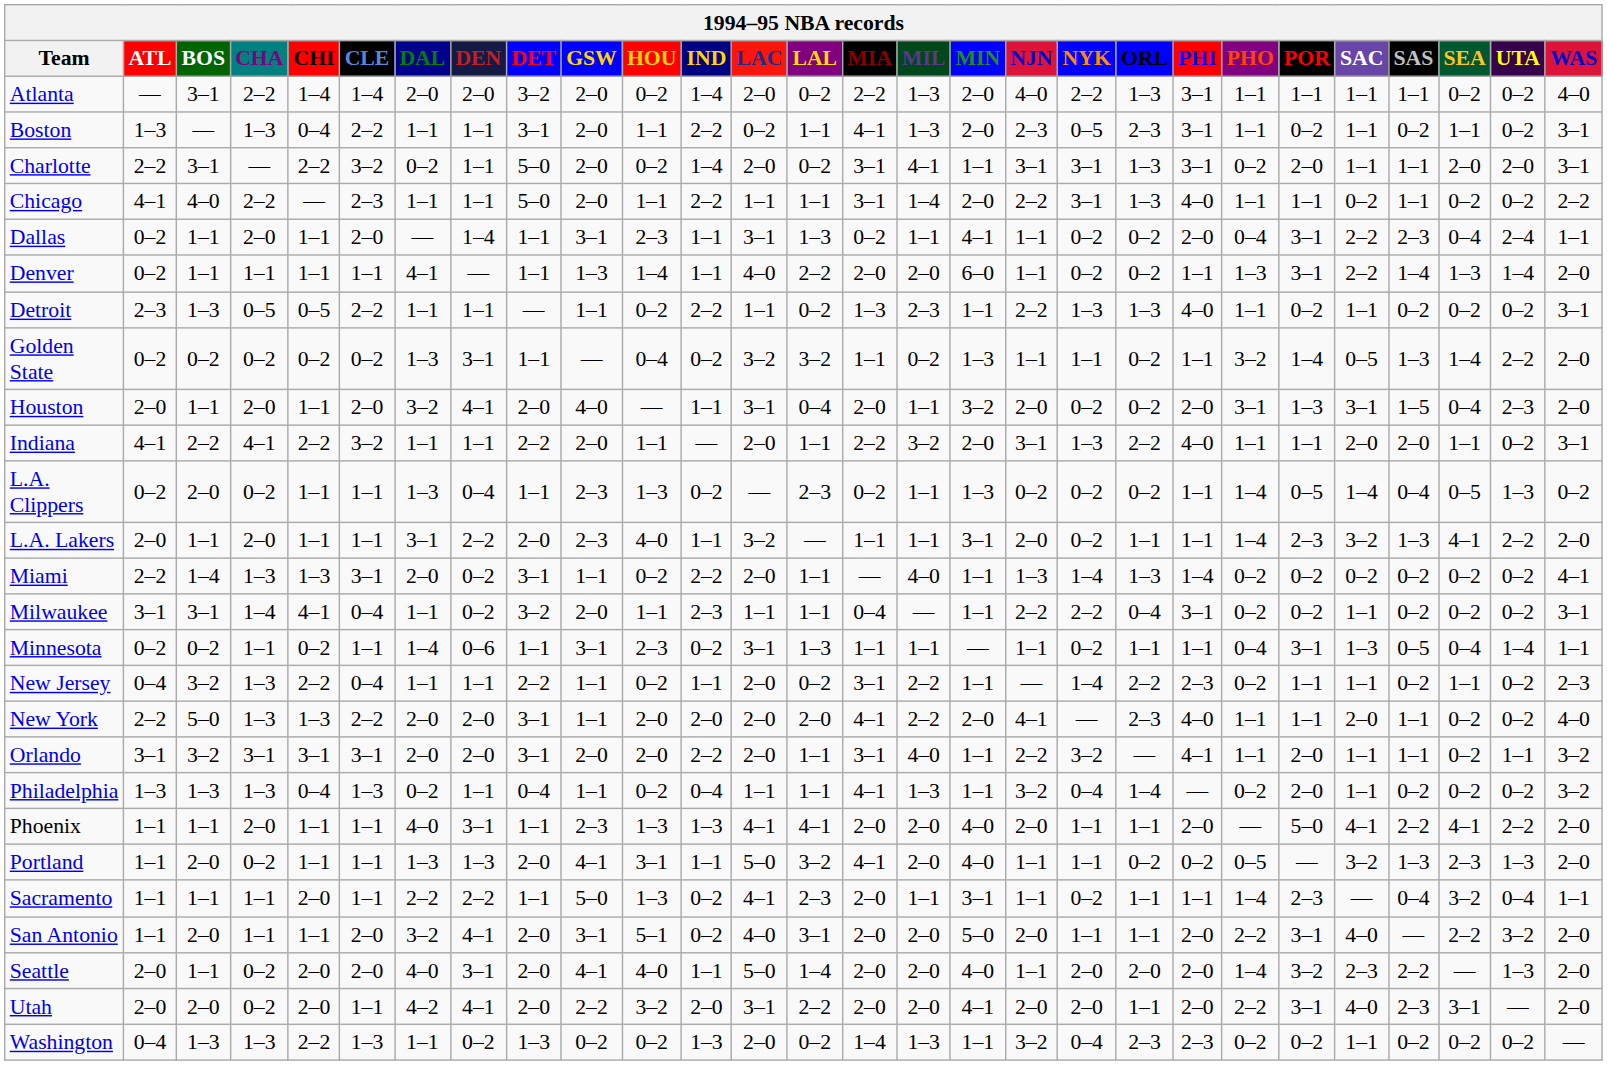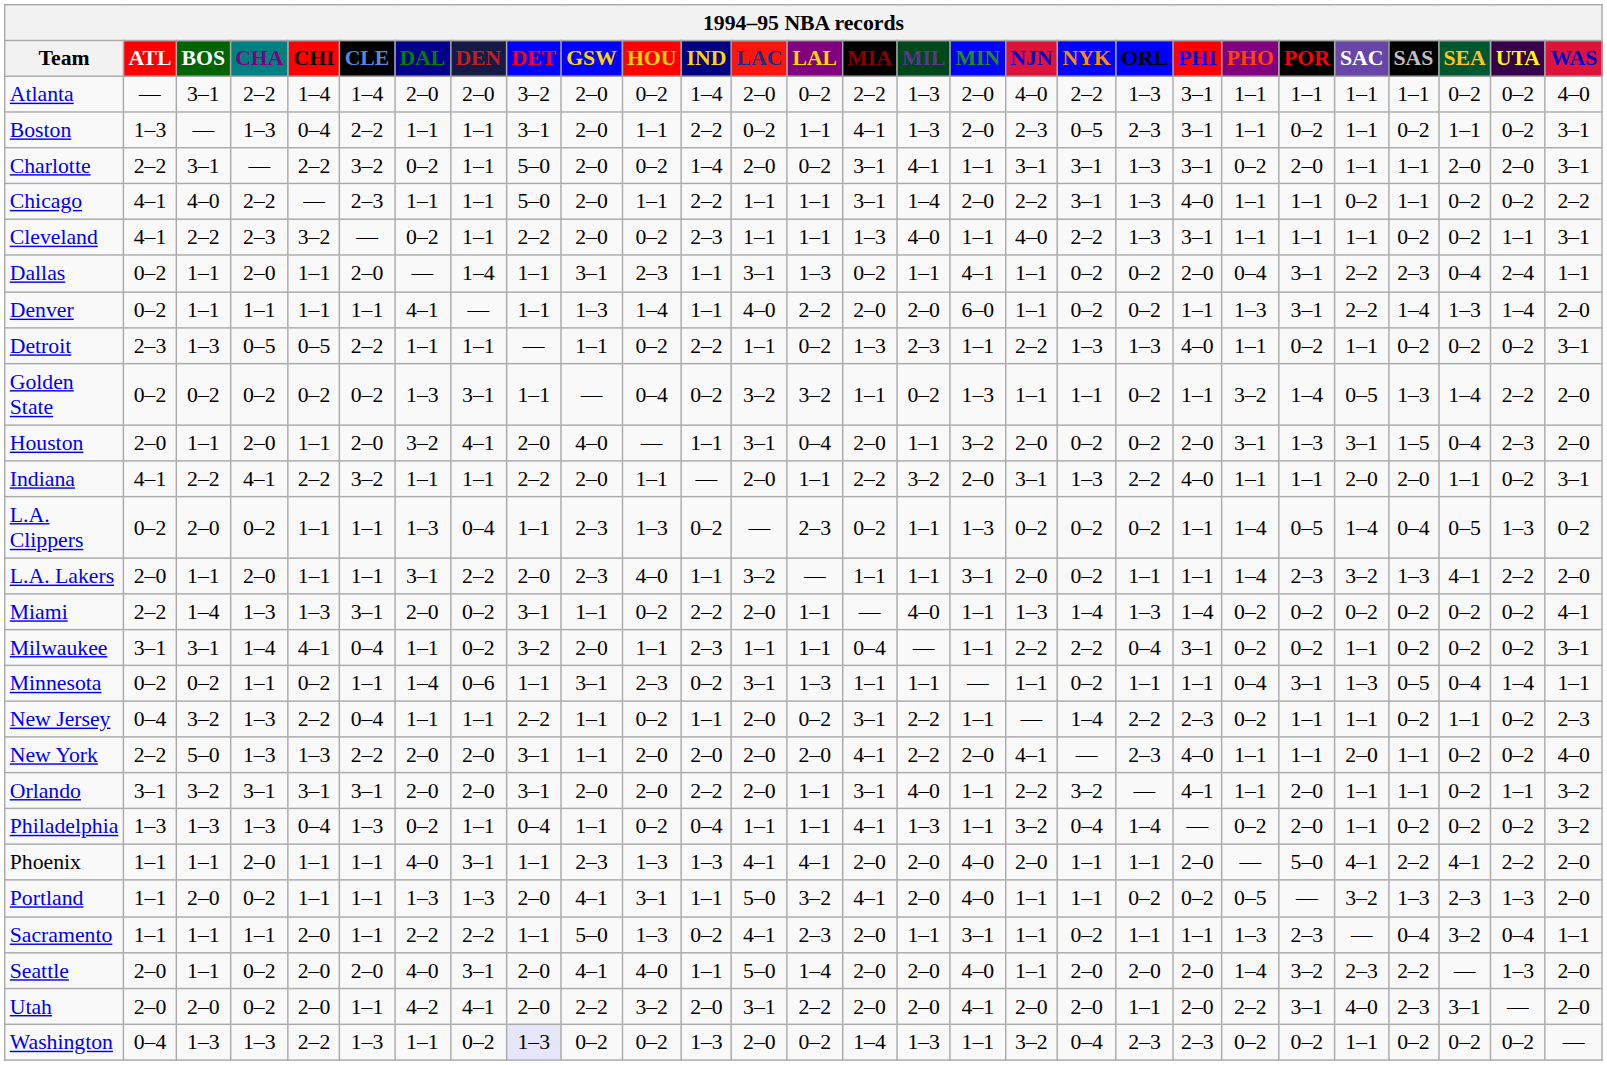 <table class="wikitable" style="font-size:95%; text-align:center;">
 <tr>
 <th colspan=28>1994–95 NBA records</th>
 </tr>
 <tr>
 <th width=100>Team</th>
 <th style="background:#FF0000;color:#FFFFFF;width=35">ATL</th>
 <th style="background:#006400;color:#FFFFFF;width=35">BOS</th>
 <th style="background:#008080;color:#800080;width=35">CHA</th>
 <th style="background:#FF0000;color:#000000;width=35">CHI</th>
 <th style="background:#000000;color:#5787DC;width=35">CLE</th>
 <th style="background:#00008B;color:#008000;width=35">DAL</th>
 <th style="background:#141A44;color:#BC2224;width=35">DEN</th>
 <th style="background:#0000FF;color:#FF0000;width=35">DET</th>
 <th style="background:#0000FF;color:#FFD700;width=35">GSW</th>
 <th style="background:#FF0000;color:#FFD700;width=35">HOU</th>
 <th style="background:#000080;color:#FFD700;width=35">IND</th>
 <th style="background:#F9160D;color:#1A2E8B;width=35">LAC</th>
 <th style="background:#800080;color:#FFD700;width=35">LAL</th>
 <th style="background:#000000;color:#8B0000;width=35">MIA</th>
 <th style="background:#00471B;color:#5C378A;width=35">MIL</th>
 <th style="background:#0000FF;color:#228B22;width=35">MIN</th>
 <th style="background:#DC143C;color:#0000CD;width=35">NJN</th>
 <th style="background:#0000FF;color:#FF8C00;width=35">NYK</th>
 <th style="background:#0000FF;color:#000000;width=35">ORL</th>
 <th style="background:#FF0000;color:#0000FF;width=35">PHI</th>
 <th style="background:#800080;color:#FF4500;width=35">PHO</th>
 <th style="background:#000000;color:#FF0000;width=35">POR</th>
 <th style="background:#6846A8;color:#FFFFFF;width=35">SAC</th>
 <th style="background:#000000;color:#C0C0C0;width=35">SAS</th>
 <th style="background:#005831;color:#FFC322;width=35">SEA</th>
 <th style="background:#36004A;color:#FFFF00;width=35">UTA</th>
 <th style="background:#DC143C;color:#0000CD;width=35">WAS</th>
 </tr>
 <tr>
 <td style="text-align:left;"><a href='#'>Atlanta</a></td>
 <td>—</td>
 <td>3–1</td>
 <td>2–2</td>
 <td>1–4</td>
 <td>1–4</td>
 <td>2–0</td>
 <td>2–0</td>
 <td>3–2</td>
 <td>2–0</td>
 <td>0–2</td>
 <td>1–4</td>
 <td>2–0</td>
 <td>0–2</td>
 <td>2–2</td>
 <td>1–3</td>
 <td>2–0</td>
 <td>4–0</td>
 <td>2–2</td>
 <td>1–3</td>
 <td>3–1</td>
 <td>1–1</td>
 <td>1–1</td>
 <td>1–1</td>
 <td>1–1</td>
 <td>0–2</td>
 <td>0–2</td>
 <td>4–0</td>
 </tr>
 <tr>
 <td style="text-align:left;"><a href='#'>Boston</a></td>
 <td>1–3</td>
 <td>—</td>
 <td>1–3</td>
 <td>0–4</td>
 <td>2–2</td>
 <td>1–1</td>
 <td>1–1</td>
 <td>3–1</td>
 <td>2–0</td>
 <td>1–1</td>
 <td>2–2</td>
 <td>0–2</td>
 <td>1–1</td>
 <td>4–1</td>
 <td>1–3</td>
 <td>2–0</td>
 <td>2–3</td>
 <td>0–5</td>
 <td>2–3</td>
 <td>3–1</td>
 <td>1–1</td>
 <td>0–2</td>
 <td>1–1</td>
 <td>0–2</td>
 <td>1–1</td>
 <td>0–2</td>
 <td>3–1</td>
 </tr>
 <tr>
 <td style="text-align:left;"><a href='#'>Charlotte</a></td>
 <td>2–2</td>
 <td>3–1</td>
 <td>—</td>
 <td>2–2</td>
 <td>3–2</td>
 <td>0–2</td>
 <td>1–1</td>
 <td>5–0</td>
 <td>2–0</td>
 <td>0–2</td>
 <td>1–4</td>
 <td>2–0</td>
 <td>0–2</td>
 <td>3–1</td>
 <td>4–1</td>
 <td>1–1</td>
 <td>3–1</td>
 <td>3–1</td>
 <td>1–3</td>
 <td>3–1</td>
 <td>0–2</td>
 <td>2–0</td>
 <td>1–1</td>
 <td>1–1</td>
 <td>2–0</td>
 <td>2–0</td>
 <td>3–1</td>
 </tr>
 <tr>
 <td style="text-align:left;"><a href='#'>Chicago</a></td>
 <td>4–1</td>
 <td>4–0</td>
 <td>2–2</td>
 <td>—</td>
 <td>2–3</td>
 <td>1–1</td>
 <td>1–1</td>
 <td>5–0</td>
 <td>2–0</td>
 <td>1–1</td>
 <td>2–2</td>
 <td>1–1</td>
 <td>1–1</td>
 <td>3–1</td>
 <td>1–4</td>
 <td>2–0</td>
 <td>2–2</td>
 <td>3–1</td>
 <td>1–3</td>
 <td>4–0</td>
 <td>1–1</td>
 <td>1–1</td>
 <td>0–2</td>
 <td>1–1</td>
 <td>0–2</td>
 <td>0–2</td>
 <td>2–2</td>
+</tr>
+<tr>
+<td style="text-align:left;"><a href='#'>Cleveland</a></td>
+<td>4–1</td>
+<td>2–2</td>
+<td>2–3</td>
+<td>3–2</td>
+<td>—</td>
+<td>0–2</td>
+<td>1–1</td>
+<td>2–2</td>
+<td>2–0</td>
+<td>0–2</td>
+<td>2–3</td>
+<td>1–1</td>
+<td>1–1</td>
+<td>1–3</td>
+<td>4–0</td>
+<td>1–1</td>
+<td>4–0</td>
+<td>2–2</td>
+<td>1–3</td>
+<td>3–1</td>
+<td>1–1</td>
+<td>1–1</td>
+<td>1–1</td>
+<td>0–2</td>
+<td>0–2</td>
+<td>1–1</td>
+<td>3–1</td>
 </tr>
 <tr>
 <td style="text-align:left;"><a href='#'>Dallas</a></td>
 <td>0–2</td>
 <td>1–1</td>
 <td>2–0</td>
 <td>1–1</td>
 <td>2–0</td>
 <td>—</td>
 <td>1–4</td>
 <td>1–1</td>
 <td>3–1</td>
 <td>2–3</td>
 <td>1–1</td>
 <td>3–1</td>
 <td>1–3</td>
 <td>0–2</td>
 <td>1–1</td>
 <td>4–1</td>
 <td>1–1</td>
 <td>0–2</td>
 <td>0–2</td>
 <td>2–0</td>
 <td>0–4</td>
 <td>3–1</td>
 <td>2–2</td>
 <td>2–3</td>
 <td>0–4</td>
 <td>2–4</td>
 <td>1–1</td>
 </tr>
 <tr>
 <td style="text-align:left;"><a href='#'>Denver</a></td>
 <td>0–2</td>
 <td>1–1</td>
 <td>1–1</td>
 <td>1–1</td>
 <td>1–1</td>
 <td>4–1</td>
 <td>—</td>
 <td>1–1</td>
 <td>1–3</td>
 <td>1–4</td>
 <td>1–1</td>
 <td>4–0</td>
 <td>2–2</td>
 <td>2–0</td>
 <td>2–0</td>
 <td>6–0</td>
 <td>1–1</td>
 <td>0–2</td>
 <td>0–2</td>
 <td>1–1</td>
 <td>1–3</td>
 <td>3–1</td>
 <td>2–2</td>
 <td>1–4</td>
 <td>1–3</td>
 <td>1–4</td>
 <td>2–0</td>
 </tr>
 <tr>
 <td style="text-align:left;"><a href='#'>Detroit</a></td>
 <td>2–3</td>
 <td>1–3</td>
 <td>0–5</td>
 <td>0–5</td>
 <td>2–2</td>
 <td>1–1</td>
 <td>1–1</td>
 <td>—</td>
 <td>1–1</td>
 <td>0–2</td>
 <td>2–2</td>
 <td>1–1</td>
 <td>0–2</td>
 <td>1–3</td>
 <td>2–3</td>
 <td>1–1</td>
 <td>2–2</td>
 <td>1–3</td>
 <td>1–3</td>
 <td>4–0</td>
 <td>1–1</td>
 <td>0–2</td>
 <td>1–1</td>
 <td>0–2</td>
 <td>0–2</td>
 <td>0–2</td>
 <td>3–1</td>
 </tr>
 <tr>
 <td style="text-align:left;"><a href='#'>Golden State</a></td>
 <td>0–2</td>
 <td>0–2</td>
 <td>0–2</td>
 <td>0–2</td>
 <td>0–2</td>
 <td>1–3</td>
 <td>3–1</td>
 <td>1–1</td>
 <td>—</td>
 <td>0–4</td>
 <td>0–2</td>
 <td>3–2</td>
 <td>3–2</td>
 <td>1–1</td>
 <td>0–2</td>
 <td>1–3</td>
 <td>1–1</td>
 <td>1–1</td>
 <td>0–2</td>
 <td>1–1</td>
 <td>3–2</td>
 <td>1–4</td>
 <td>0–5</td>
 <td>1–3</td>
 <td>1–4</td>
 <td>2–2</td>
 <td>2–0</td>
 </tr>
 <tr>
 <td style="text-align:left;"><a href='#'>Houston</a></td>
 <td>2–0</td>
 <td>1–1</td>
 <td>2–0</td>
 <td>1–1</td>
 <td>2–0</td>
 <td>3–2</td>
 <td>4–1</td>
 <td>2–0</td>
 <td>4–0</td>
 <td>—</td>
 <td>1–1</td>
 <td>3–1</td>
 <td>0–4</td>
 <td>2–0</td>
 <td>1–1</td>
 <td>3–2</td>
 <td>2–0</td>
 <td>0–2</td>
 <td>0–2</td>
 <td>2–0</td>
 <td>3–1</td>
 <td>1–3</td>
 <td>3–1</td>
 <td>1–5</td>
 <td>0–4</td>
 <td>2–3</td>
 <td>2–0</td>
 </tr>
 <tr>
 <td style="text-align:left;"><a href='#'>Indiana</a></td>
 <td>4–1</td>
 <td>2–2</td>
 <td>4–1</td>
 <td>2–2</td>
 <td>3–2</td>
 <td>1–1</td>
 <td>1–1</td>
 <td>2–2</td>
 <td>2–0</td>
 <td>1–1</td>
 <td>—</td>
 <td>2–0</td>
 <td>1–1</td>
 <td>2–2</td>
 <td>3–2</td>
 <td>2–0</td>
 <td>3–1</td>
 <td>1–3</td>
 <td>2–2</td>
 <td>4–0</td>
 <td>1–1</td>
 <td>1–1</td>
 <td>2–0</td>
 <td>2–0</td>
 <td>1–1</td>
 <td>0–2</td>
 <td>3–1</td>
 </tr>
 <tr>
 <td style="text-align:left;"><a href='#'>L.A. Clippers</a></td>
 <td>0–2</td>
 <td>2–0</td>
 <td>0–2</td>
 <td>1–1</td>
 <td>1–1</td>
 <td>1–3</td>
 <td>0–4</td>
 <td>1–1</td>
 <td>2–3</td>
 <td>1–3</td>
 <td>0–2</td>
 <td>—</td>
 <td>2–3</td>
 <td>0–2</td>
 <td>1–1</td>
 <td>1–3</td>
 <td>0–2</td>
 <td>0–2</td>
 <td>0–2</td>
 <td>1–1</td>
 <td>1–4</td>
 <td>0–5</td>
 <td>1–4</td>
 <td>0–4</td>
 <td>0–5</td>
 <td>1–3</td>
 <td>0–2</td>
 </tr>
 <tr>
 <td style="text-align:left;"><a href='#'>L.A. Lakers</a></td>
 <td>2–0</td>
 <td>1–1</td>
 <td>2–0</td>
 <td>1–1</td>
 <td>1–1</td>
 <td>3–1</td>
 <td>2–2</td>
 <td>2–0</td>
 <td>2–3</td>
 <td>4–0</td>
 <td>1–1</td>
 <td>3–2</td>
 <td>—</td>
 <td>1–1</td>
 <td>1–1</td>
 <td>3–1</td>
 <td>2–0</td>
 <td>0–2</td>
 <td>1–1</td>
 <td>1–1</td>
 <td>1–4</td>
 <td>2–3</td>
 <td>3–2</td>
 <td>1–3</td>
 <td>4–1</td>
 <td>2–2</td>
 <td>2–0</td>
 </tr>
 <tr>
 <td style="text-align:left;"><a href='#'>Miami</a></td>
 <td>2–2</td>
 <td>1–4</td>
 <td>1–3</td>
 <td>1–3</td>
 <td>3–1</td>
 <td>2–0</td>
 <td>0–2</td>
 <td>3–1</td>
 <td>1–1</td>
 <td>0–2</td>
 <td>2–2</td>
 <td>2–0</td>
 <td>1–1</td>
 <td>—</td>
 <td>4–0</td>
 <td>1–1</td>
 <td>1–3</td>
 <td>1–4</td>
 <td>1–3</td>
 <td>1–4</td>
 <td>0–2</td>
 <td>0–2</td>
 <td>0–2</td>
 <td>0–2</td>
 <td>0–2</td>
 <td>0–2</td>
 <td>4–1</td>
 </tr>
 <tr>
 <td style="text-align:left;"><a href='#'>Milwaukee</a></td>
 <td>3–1</td>
 <td>3–1</td>
 <td>1–4</td>
 <td>4–1</td>
 <td>0–4</td>
 <td>1–1</td>
 <td>0–2</td>
 <td>3–2</td>
 <td>2–0</td>
 <td>1–1</td>
 <td>2–3</td>
 <td>1–1</td>
 <td>1–1</td>
 <td>0–4</td>
 <td>—</td>
 <td>1–1</td>
 <td>2–2</td>
 <td>2–2</td>
 <td>0–4</td>
 <td>3–1</td>
 <td>0–2</td>
 <td>0–2</td>
 <td>1–1</td>
 <td>0–2</td>
 <td>0–2</td>
 <td>0–2</td>
 <td>3–1</td>
 </tr>
 <tr>
 <td style="text-align:left;"><a href='#'>Minnesota</a></td>
 <td>0–2</td>
 <td>0–2</td>
 <td>1–1</td>
 <td>0–2</td>
 <td>1–1</td>
 <td>1–4</td>
 <td>0–6</td>
 <td>1–1</td>
 <td>3–1</td>
 <td>2–3</td>
 <td>0–2</td>
 <td>3–1</td>
 <td>1–3</td>
 <td>1–1</td>
 <td>1–1</td>
 <td>—</td>
 <td>1–1</td>
 <td>0–2</td>
 <td>1–1</td>
 <td>1–1</td>
 <td>0–4</td>
 <td>3–1</td>
 <td>1–3</td>
 <td>0–5</td>
 <td>0–4</td>
 <td>1–4</td>
 <td>1–1</td>
 </tr>
 <tr>
 <td style="text-align:left;"><a href='#'>New Jersey</a></td>
 <td>0–4</td>
 <td>3–2</td>
 <td>1–3</td>
 <td>2–2</td>
 <td>0–4</td>
 <td>1–1</td>
 <td>1–1</td>
 <td>2–2</td>
 <td>1–1</td>
 <td>0–2</td>
 <td>1–1</td>
 <td>2–0</td>
 <td>0–2</td>
 <td>3–1</td>
 <td>2–2</td>
 <td>1–1</td>
 <td>—</td>
 <td>1–4</td>
 <td>2–2</td>
 <td>2–3</td>
 <td>0–2</td>
 <td>1–1</td>
 <td>1–1</td>
 <td>0–2</td>
 <td>1–1</td>
 <td>0–2</td>
 <td>2–3</td>
 </tr>
 <tr>
 <td style="text-align:left;"><a href='#'>New York</a></td>
 <td>2–2</td>
 <td>5–0</td>
 <td>1–3</td>
 <td>1–3</td>
 <td>2–2</td>
 <td>2–0</td>
 <td>2–0</td>
 <td>3–1</td>
 <td>1–1</td>
 <td>2–0</td>
 <td>2–0</td>
 <td>2–0</td>
 <td>2–0</td>
 <td>4–1</td>
 <td>2–2</td>
 <td>2–0</td>
 <td>4–1</td>
 <td>—</td>
 <td>2–3</td>
 <td>4–0</td>
 <td>1–1</td>
 <td>1–1</td>
 <td>2–0</td>
 <td>1–1</td>
 <td>0–2</td>
 <td>0–2</td>
 <td>4–0</td>
 </tr>
 <tr>
 <td style="text-align:left;"><a href='#'>Orlando</a></td>
 <td>3–1</td>
 <td>3–2</td>
 <td>3–1</td>
 <td>3–1</td>
 <td>3–1</td>
 <td>2–0</td>
 <td>2–0</td>
 <td>3–1</td>
 <td>2–0</td>
 <td>2–0</td>
 <td>2–2</td>
 <td>2–0</td>
 <td>1–1</td>
 <td>3–1</td>
 <td>4–0</td>
 <td>1–1</td>
 <td>2–2</td>
 <td>3–2</td>
 <td>—</td>
 <td>4–1</td>
 <td>1–1</td>
 <td>2–0</td>
 <td>1–1</td>
 <td>1–1</td>
 <td>0–2</td>
 <td>1–1</td>
 <td>3–2</td>
 </tr>
 <tr>
 <td style="text-align:left;"><a href='#'>Philadelphia</a></td>
 <td>1–3</td>
 <td>1–3</td>
 <td>1–3</td>
 <td>0–4</td>
 <td>1–3</td>
 <td>0–2</td>
 <td>1–1</td>
 <td>0–4</td>
 <td>1–1</td>
 <td>0–2</td>
 <td>0–4</td>
 <td>1–1</td>
 <td>1–1</td>
 <td>4–1</td>
 <td>1–3</td>
 <td>1–1</td>
 <td>3–2</td>
 <td>0–4</td>
 <td>1–4</td>
 <td>—</td>
 <td>0–2</td>
 <td>2–0</td>
 <td>1–1</td>
 <td>0–2</td>
 <td>0–2</td>
 <td>0–2</td>
 <td>3–2</td>
 </tr>
 <tr>
 <td style="text-align:left;">Phoenix</td>
 <td>1–1</td>
 <td>1–1</td>
 <td>2–0</td>
 <td>1–1</td>
 <td>1–1</td>
 <td>4–0</td>
 <td>3–1</td>
 <td>1–1</td>
 <td>2–3</td>
 <td>1–3</td>
 <td>1–3</td>
 <td>4–1</td>
 <td>4–1</td>
 <td>2–0</td>
 <td>2–0</td>
 <td>4–0</td>
 <td>2–0</td>
 <td>1–1</td>
 <td>1–1</td>
 <td>2–0</td>
 <td>—</td>
 <td>5–0</td>
 <td>4–1</td>
 <td>2–2</td>
 <td>4–1</td>
 <td>2–2</td>
 <td>2–0</td>
 </tr>
 <tr>
 <td style="text-align:left;"><a href='#'>Portland</a></td>
 <td>1–1</td>
 <td>2–0</td>
 <td>0–2</td>
 <td>1–1</td>
 <td>1–1</td>
 <td>1–3</td>
 <td>1–3</td>
 <td>2–0</td>
 <td>4–1</td>
 <td>3–1</td>
 <td>1–1</td>
 <td>5–0</td>
 <td>3–2</td>
 <td>4–1</td>
 <td>2–0</td>
 <td>4–0</td>
 <td>1–1</td>
 <td>1–1</td>
 <td>0–2</td>
 <td>0–2</td>
 <td>0–5</td>
 <td>—</td>
 <td>3–2</td>
 <td>1–3</td>
 <td>2–3</td>
 <td>1–3</td>
 <td>2–0</td>
 </tr>
 <tr>
 <td style="text-align:left;"><a href='#'>Sacramento</a></td>
 <td>1–1</td>
 <td>1–1</td>
 <td>1–1</td>
 <td>2–0</td>
 <td>1–1</td>
 <td>2–2</td>
 <td>2–2</td>
 <td>1–1</td>
 <td>5–0</td>
 <td>1–3</td>
 <td>0–2</td>
 <td>4–1</td>
 <td>2–3</td>
 <td>2–0</td>
 <td>1–1</td>
 <td>3–1</td>
 <td>1–1</td>
 <td>0–2</td>
 <td>1–1</td>
 <td>1–1</td>
-<td>1–4</td>
+<td>1–3</td>
 <td>2–3</td>
 <td>—</td>
 <td>0–4</td>
 <td>3–2</td>
 <td>0–4</td>
 <td>1–1</td>
-</tr>
-<tr>
-<td style="text-align:left;"><a href='#'>San Antonio</a></td>
-<td>1–1</td>
-<td>2–0</td>
-<td>1–1</td>
-<td>1–1</td>
-<td>2–0</td>
-<td>3–2</td>
-<td>4–1</td>
-<td>2–0</td>
-<td>3–1</td>
-<td>5–1</td>
-<td>0–2</td>
-<td>4–0</td>
-<td>3–1</td>
-<td>2–0</td>
-<td>2–0</td>
-<td>5–0</td>
-<td>2–0</td>
-<td>1–1</td>
-<td>1–1</td>
-<td>2–0</td>
-<td>2–2</td>
-<td>3–1</td>
-<td>4–0</td>
-<td>—</td>
-<td>2–2</td>
-<td>3–2</td>
-<td>2–0</td>
 </tr>
 <tr>
 <td style="text-align:left;"><a href='#'>Seattle</a></td>
 <td>2–0</td>
 <td>1–1</td>
 <td>0–2</td>
 <td>2–0</td>
 <td>2–0</td>
 <td>4–0</td>
 <td>3–1</td>
 <td>2–0</td>
 <td>4–1</td>
 <td>4–0</td>
 <td>1–1</td>
 <td>5–0</td>
 <td>1–4</td>
 <td>2–0</td>
 <td>2–0</td>
 <td>4–0</td>
 <td>1–1</td>
 <td>2–0</td>
 <td>2–0</td>
 <td>2–0</td>
 <td>1–4</td>
 <td>3–2</td>
 <td>2–3</td>
 <td>2–2</td>
 <td>—</td>
 <td>1–3</td>
 <td>2–0</td>
 </tr>
 <tr>
 <td style="text-align:left;"><a href='#'>Utah</a></td>
 <td>2–0</td>
 <td>2–0</td>
 <td>0–2</td>
 <td>2–0</td>
 <td>1–1</td>
 <td>4–2</td>
 <td>4–1</td>
 <td>2–0</td>
 <td>2–2</td>
 <td>3–2</td>
 <td>2–0</td>
 <td>3–1</td>
 <td>2–2</td>
 <td>2–0</td>
 <td>2–0</td>
 <td>4–1</td>
 <td>2–0</td>
 <td>2–0</td>
 <td>1–1</td>
 <td>2–0</td>
 <td>2–2</td>
 <td>3–1</td>
 <td>4–0</td>
 <td>2–3</td>
 <td>3–1</td>
 <td>—</td>
 <td>2–0</td>
 </tr>
 <tr>
 <td style="text-align:left;"><a href='#'>Washington</a></td>
 <td>0–4</td>
 <td>1–3</td>
 <td>1–3</td>
 <td>2–2</td>
 <td>1–3</td>
 <td>1–1</td>
 <td>0–2</td>
-<td>1–3</td>
+<td style="background: lavender;">1–3</td>
 <td>0–2</td>
 <td>0–2</td>
 <td>1–3</td>
 <td>2–0</td>
 <td>0–2</td>
 <td>1–4</td>
 <td>1–3</td>
 <td>1–1</td>
 <td>3–2</td>
 <td>0–4</td>
 <td>2–3</td>
 <td>2–3</td>
 <td>0–2</td>
 <td>0–2</td>
 <td>1–1</td>
 <td>0–2</td>
 <td>0–2</td>
 <td>0–2</td>
 <td>—</td>
 </tr>
 </table>
